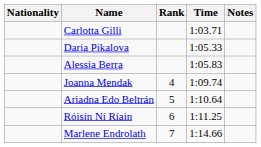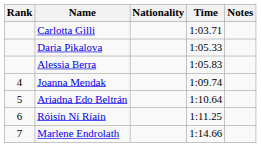 <table class="wikitable sortable" style="text-align:center">
 <tr>
+<th>Rank</th>
+<th>Name</th>
 <th>Nationality</th>
-<th>Name</th>
-<th>Rank</th>
 <th>Time</th>
 <th>Notes</th>
 </tr>
 <tr>
+<td></td>
+<td align=left><a href='#'>Carlotta Gilli</a></td>
 <td align=left></td>
-<td align=left><a href='#'>Carlotta Gilli</a></td>
-<td></td>
 <td>1:03.71</td>
 <td></td>
 </tr>
 <tr>
+<td></td>
+<td align=left><a href='#'>Daria Pikalova</a></td>
 <td align=left></td>
-<td align=left><a href='#'>Daria Pikalova</a></td>
-<td></td>
 <td>1:05.33</td>
 <td></td>
 </tr>
 <tr>
+<td></td>
+<td align=left><a href='#'>Alessia Berra</a></td>
 <td align=left></td>
-<td align=left><a href='#'>Alessia Berra</a></td>
-<td></td>
 <td>1:05.83</td>
 <td></td>
 </tr>
 <tr>
+<td>4</td>
+<td align=left><a href='#'>Joanna Mendak</a></td>
 <td align=left></td>
-<td align=left><a href='#'>Joanna Mendak</a></td>
-<td>4</td>
 <td>1:09.74</td>
 <td></td>
 </tr>
 <tr>
+<td>5</td>
+<td align=left><a href='#'>Ariadna Edo Beltrán</a></td>
 <td align=left></td>
-<td align=left><a href='#'>Ariadna Edo Beltrán</a></td>
-<td>5</td>
 <td>1:10.64</td>
 <td></td>
 </tr>
 <tr>
+<td>6</td>
+<td align=left><a href='#'>Róisín Ní Ríain</a></td>
 <td align=left></td>
-<td align=left><a href='#'>Róisín Ní Ríain</a></td>
-<td>6</td>
 <td>1:11.25</td>
 <td></td>
 </tr>
 <tr>
+<td>7</td>
+<td align=left><a href='#'>Marlene Endrolath</a></td>
 <td align=left></td>
-<td align=left><a href='#'>Marlene Endrolath</a></td>
-<td>7</td>
 <td>1:14.66</td>
 <td></td>
 </tr>
 </table>
